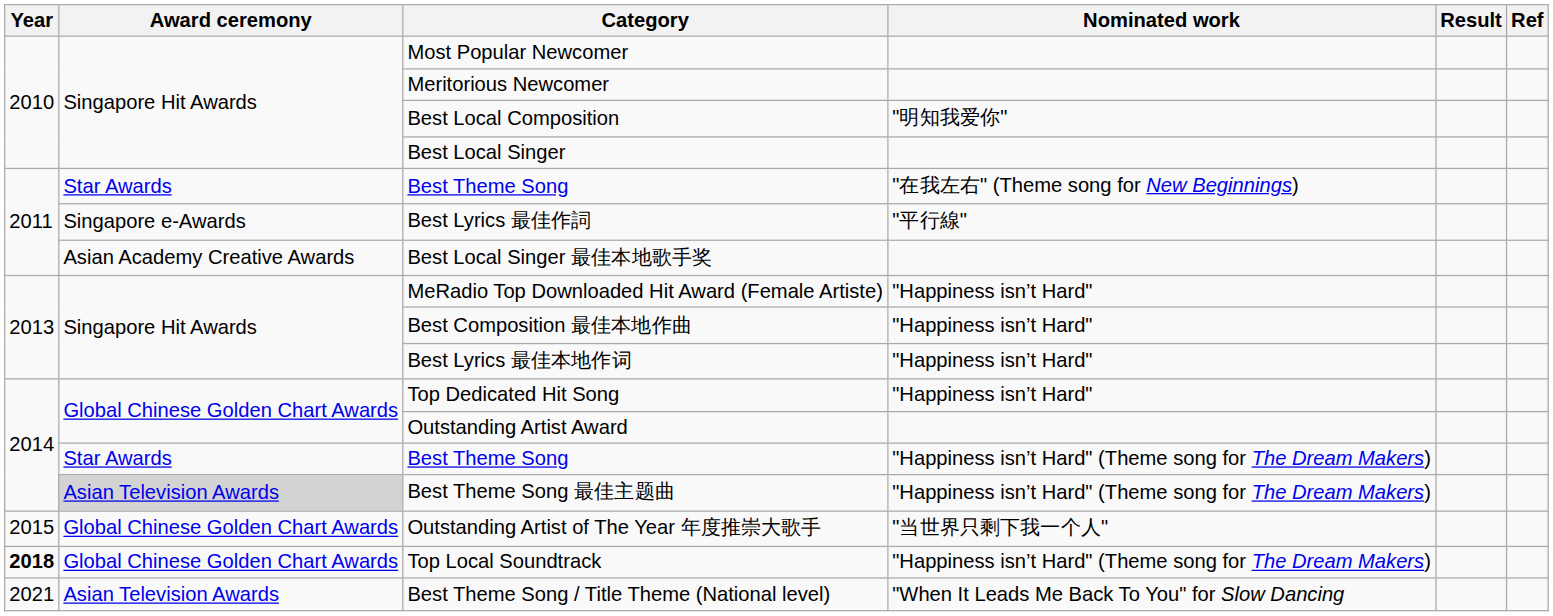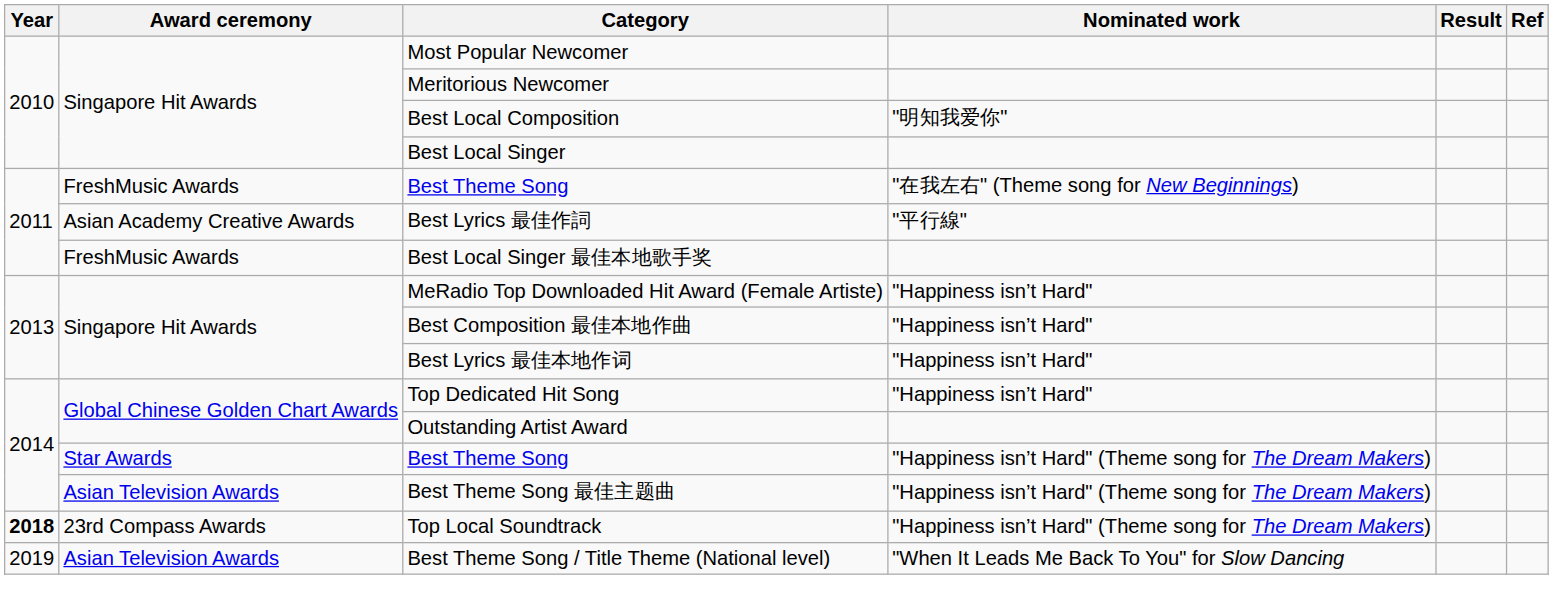 <table class="wikitable sortable">
 <tr>
 <th>Year</th>
 <th>Award ceremony</th>
 <th>Category</th>
 <th>Nominated work</th>
 <th>Result</th>
 <th class="unsortable">Ref</th>
 </tr>
 <tr>
 <td rowspan="4">2010</td>
 <td rowspan="4">Singapore Hit Awards</td>
 <td>Most Popular Newcomer</td>
 <td></td>
 <td></td>
 <td></td>
 </tr>
 <tr>
 <td>Meritorious Newcomer</td>
 <td></td>
 <td></td>
 <td></td>
 </tr>
 <tr>
 <td>Best Local Composition</td>
 <td>"明知我爱你"</td>
 <td></td>
 <td></td>
 </tr>
 <tr>
 <td>Best Local Singer</td>
 <td></td>
 <td></td>
 <td></td>
 </tr>
 <tr>
 <td rowspan="3">2011</td>
-<td><a href='#'>Star Awards</a></td>
+<td>FreshMusic Awards</td>
 <td><a href='#'>Best Theme Song</a></td>
 <td>"在我左右" (Theme song for <a href='#'><em>New Beginnings</em></a>)</td>
 <td></td>
 <td></td>
 </tr>
 <tr>
-<td>Singapore e-Awards</td>
+<td>Asian Academy Creative Awards</td>
 <td>Best Lyrics 最佳作詞</td>
 <td>"平行線"</td>
 <td></td>
 <td></td>
 </tr>
 <tr>
-<td>Asian Academy Creative Awards</td>
+<td>FreshMusic Awards</td>
 <td>Best Local Singer 最佳本地歌手奖</td>
 <td></td>
 <td></td>
 <td></td>
 </tr>
 <tr>
 <td rowspan="3">2013</td>
 <td rowspan="3">Singapore Hit Awards</td>
 <td>MeRadio Top Downloaded Hit Award (Female Artiste)</td>
 <td>"Happiness isn’t Hard"</td>
 <td></td>
 <td></td>
 </tr>
 <tr>
 <td>Best Composition 最佳本地作曲</td>
 <td>"Happiness isn’t Hard"</td>
 <td></td>
 <td></td>
 </tr>
 <tr>
 <td>Best Lyrics 最佳本地作词</td>
 <td>"Happiness isn’t Hard"</td>
 <td></td>
 <td></td>
 </tr>
 <tr>
 <td rowspan="4">2014</td>
 <td rowspan="2"><a href='#'>Global Chinese Golden Chart Awards</a></td>
 <td>Top Dedicated Hit Song</td>
 <td>"Happiness isn’t Hard"</td>
 <td></td>
 <td></td>
 </tr>
 <tr>
 <td>Outstanding Artist Award</td>
 <td></td>
 <td></td>
 <td></td>
 </tr>
 <tr>
 <td><a href='#'>Star Awards</a></td>
 <td><a href='#'>Best Theme Song</a></td>
 <td>"Happiness isn’t Hard" (Theme song for <a href='#'><em>The Dream Makers</em></a>)</td>
 <td></td>
 <td></td>
 </tr>
 <tr>
-<td style="background: lightgrey;"><a href='#'>Asian Television Awards</a></td>
+<td><a href='#'>Asian Television Awards</a></td>
 <td>Best Theme Song 最佳主题曲</td>
 <td>"Happiness isn’t Hard" (Theme song for <a href='#'><em>The Dream Makers</em></a>)</td>
 <td></td>
 <td></td>
 </tr>
 <tr>
-<td>2015</td>
-<td><a href='#'>Global Chinese Golden Chart Awards</a></td>
-<td>Outstanding Artist of The Year 年度推崇大歌手</td>
-<td>"当世界只剩下我一个人"</td>
-<td></td>
-<td></td>
-</tr>
-<tr>
 <td><strong>2018</strong></td>
-<td><a href='#'>Global Chinese Golden Chart Awards</a></td>
+<td>23rd Compass Awards</td>
 <td>Top Local Soundtrack</td>
 <td>"Happiness isn’t Hard" (Theme song for <a href='#'><em>The Dream Makers</em></a>)</td>
 <td></td>
 <td></td>
 </tr>
 <tr>
-<td>2021</td>
+<td>2019</td>
 <td><a href='#'>Asian Television Awards</a></td>
 <td>Best Theme Song / Title Theme (National level)</td>
 <td>"When It Leads Me Back To You" for <em>Slow Dancing</em></td>
 <td></td>
 <td></td>
 </tr>
 </table>
